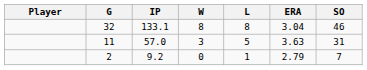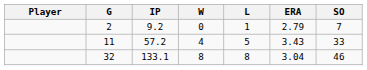 <table class="wikitable sortable">
 <tr>
 <th bgcolor="#DDDDFF" width="16%">Player</th>
 <th bgcolor="#DDDDFF" width="9%">G</th>
 <th bgcolor="#DDDDFF" width="9%">IP</th>
 <th bgcolor="#DDDDFF" width="9%">W</th>
 <th bgcolor="#DDDDFF" width="9%">L</th>
 <th bgcolor="#DDDDFF" width="9%">ERA</th>
 <th bgcolor="#DDDDFF" width="9%">SO</th>
 </tr>
 <tr align="center">
 <td></td>
+<td>2</td>
+<td>9.2</td>
+<td>0</td>
+<td>1</td>
+<td>2.79</td>
+<td>7</td>
+</tr>
+<tr align="center">
+<td></td>
+<td>11</td>
+<td>57.2</td>
+<td>4</td>
+<td>5</td>
+<td>3.43</td>
+<td>33</td>
+</tr>
+<tr align="center">
+<td></td>
 <td>32</td>
 <td>133.1</td>
 <td>8</td>
 <td>8</td>
 <td>3.04</td>
 <td>46</td>
 </tr>
-<tr align="center">
-<td></td>
-<td>11</td>
-<td>57.0</td>
-<td>3</td>
-<td>5</td>
-<td>3.63</td>
-<td>31</td>
-</tr>
-<tr align="center">
-<td></td>
-<td>2</td>
-<td>9.2</td>
-<td>0</td>
-<td>1</td>
-<td>2.79</td>
-<td>7</td>
-</tr>
 </table>
